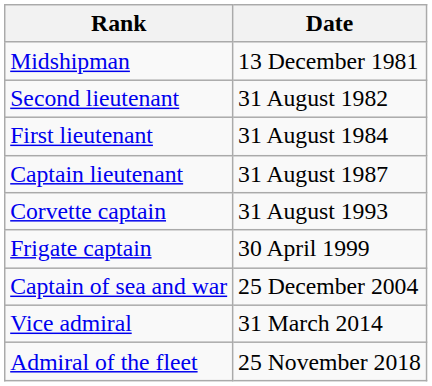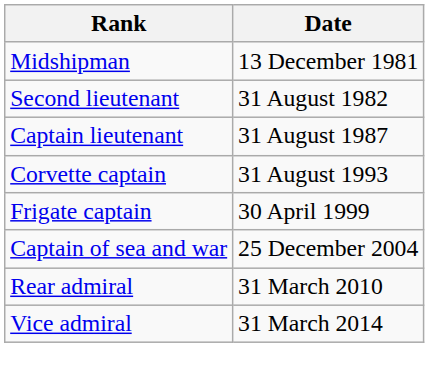 <table class="wikitable">
 <tr>
 <th>Rank</th>
 <th>Date</th>
 </tr>
 <tr>
 <td> <a href='#'>Midshipman</a></td>
 <td>13 December 1981</td>
 </tr>
 <tr>
 <td> <a href='#'>Second lieutenant</a></td>
 <td>31 August 1982</td>
-</tr>
-<tr>
-<td> <a href='#'>First lieutenant</a></td>
-<td>31 August 1984</td>
 </tr>
 <tr>
 <td> <a href='#'>Captain lieutenant</a></td>
 <td>31 August 1987</td>
 </tr>
 <tr>
 <td> <a href='#'>Corvette captain</a></td>
 <td>31 August 1993</td>
 </tr>
 <tr>
 <td> <a href='#'>Frigate captain</a></td>
 <td>30 April 1999</td>
 </tr>
 <tr>
 <td> <a href='#'>Captain of sea and war</a></td>
 <td>25 December 2004</td>
 </tr>
 <tr>
+<td> <a href='#'>Rear admiral</a></td>
+<td>31 March 2010</td>
+</tr>
+<tr>
 <td> <a href='#'>Vice admiral</a></td>
 <td>31 March 2014</td>
 </tr>
-<tr>
-<td> <a href='#'>Admiral of the fleet</a></td>
-<td>25 November 2018</td>
-</tr>
 </table>
